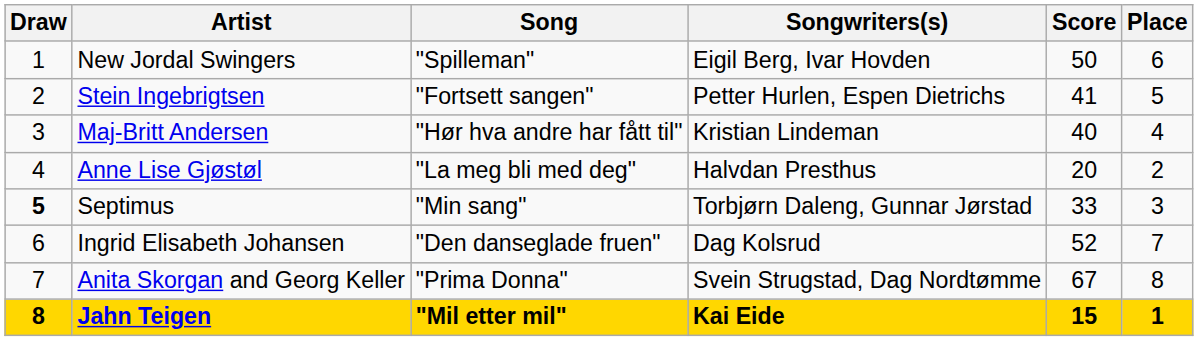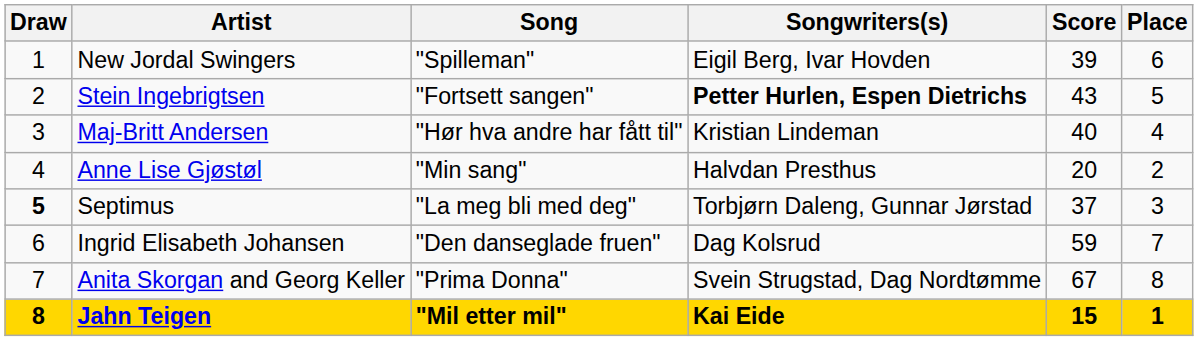 <table class="sortable wikitable" style="margin: 1em auto 1em auto; text-align:center">
 <tr>
 <th>Draw</th>
 <th>Artist</th>
 <th>Song</th>
 <th class="unsortable">Songwriters(s)</th>
 <th>Score</th>
 <th>Place</th>
 </tr>
 <tr>
 <td>1</td>
 <td align="left">New Jordal Swingers</td>
 <td align="left">"Spilleman"</td>
 <td align="left">Eigil Berg, Ivar Hovden</td>
-<td>50</td>
+<td>39</td>
 <td>6</td>
 </tr>
 <tr>
 <td>2</td>
 <td align="left"><a href='#'>Stein Ingebrigtsen</a></td>
 <td align="left">"Fortsett sangen"</td>
-<td align="left">Petter Hurlen, Espen Dietrichs</td>
-<td>41</td>
+<td align="left"><strong>Petter Hurlen, Espen Dietrichs</strong></td>
+<td>43</td>
 <td>5</td>
 </tr>
 <tr>
 <td>3</td>
 <td align="left"><a href='#'>Maj-Britt Andersen</a></td>
 <td align="left">"Hør hva andre har fått til"</td>
 <td align="left">Kristian Lindeman</td>
 <td>40</td>
 <td>4</td>
 </tr>
 <tr>
 <td>4</td>
 <td align="left"><a href='#'>Anne Lise Gjøstøl</a></td>
-<td align="left">"La meg bli med deg"</td>
+<td align="left">"Min sang"</td>
 <td align="left">Halvdan Presthus</td>
 <td>20</td>
 <td>2</td>
 </tr>
 <tr>
 <td><strong>5</strong></td>
 <td align="left">Septimus</td>
-<td align="left">"Min sang"</td>
+<td align="left">"La meg bli med deg"</td>
 <td align="left">Torbjørn Daleng, Gunnar Jørstad</td>
-<td>33</td>
+<td>37</td>
 <td>3</td>
 </tr>
 <tr>
 <td>6</td>
 <td align="left">Ingrid Elisabeth Johansen</td>
 <td align="left">"Den danseglade fruen"</td>
 <td align="left">Dag Kolsrud</td>
-<td>52</td>
+<td>59</td>
 <td>7</td>
 </tr>
 <tr>
 <td>7</td>
 <td align="left"><a href='#'>Anita Skorgan</a> and Georg Keller</td>
 <td align="left">"Prima Donna"</td>
 <td align="left">Svein Strugstad, Dag Nordtømme</td>
 <td>67</td>
 <td>8</td>
 </tr>
 <tr style="font-weight:bold; background:gold;">
 <td>8</td>
 <td align="left"><a href='#'>Jahn Teigen</a></td>
 <td align="left">"Mil etter mil"</td>
 <td align="left">Kai Eide</td>
 <td>15</td>
 <td>1</td>
 </tr>
 </table>
